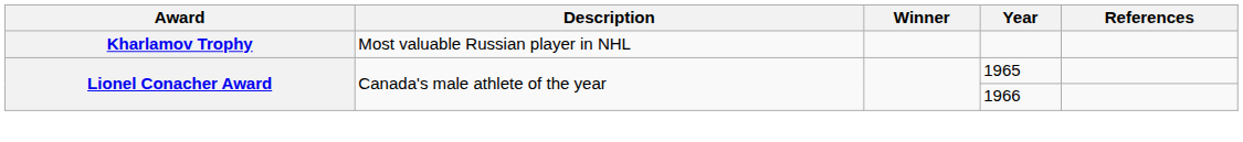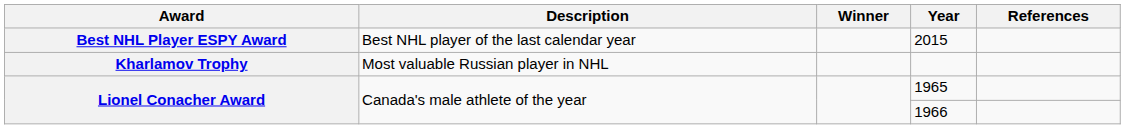 <table class="wikitable sortable" width="75%">
 <tr>
 <th scope="col">Award</th>
 <th scope="col" class="unsortable">Description</th>
 <th scope="col">Winner</th>
 <th scope="col">Year</th>
 <th scope="col" class="unsortable">References</th>
+</tr>
+<tr>
+<th scope="row"><a href='#'>Best NHL Player ESPY Award</a></th>
+<td>Best NHL player of the last calendar year</td>
+<td></td>
+<td>2015</td>
+<td></td>
 </tr>
 <tr>
 <th scope="row"><a href='#'>Kharlamov Trophy</a></th>
 <td>Most valuable Russian player in NHL</td>
 <td></td>
 <td></td>
 <td></td>
 </tr>
 <tr>
 <th scope="row" rowspan="2"><a href='#'>Lionel Conacher Award</a></th>
 <td rowspan="2">Canada's male athlete of the year</td>
 <td rowspan="2"></td>
 <td>1965</td>
 <td></td>
 </tr>
 <tr>
 <td>1966</td>
 <td></td>
 </tr>
 </table>
